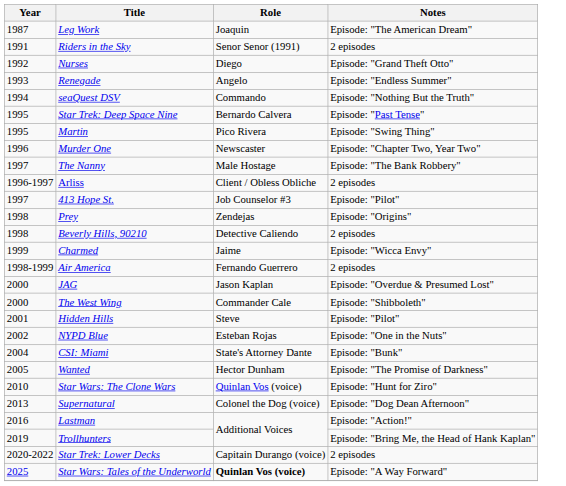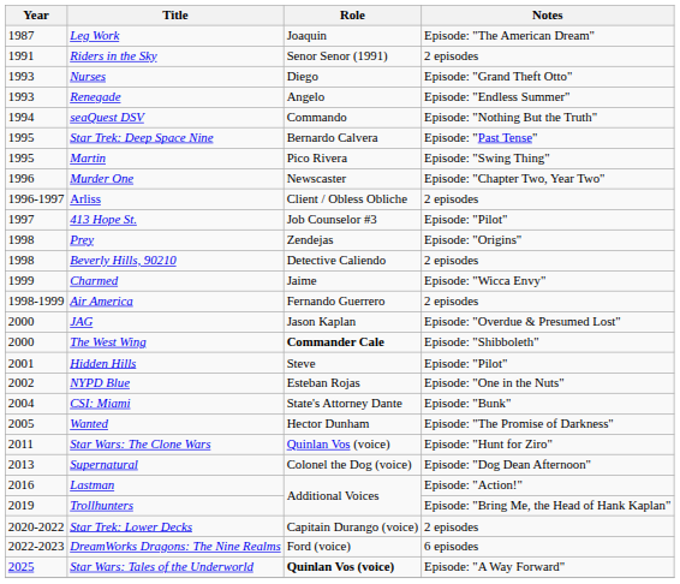 <table class="wikitable sortable">
 <tr>
 <th>Year</th>
 <th>Title</th>
 <th>Role</th>
 <th>Notes</th>
 </tr>
 <tr>
 <td>1987</td>
 <td><em><a href='#'>Leg Work</a></em></td>
 <td>Joaquin</td>
 <td>Episode: "The American Dream"</td>
 </tr>
 <tr>
 <td>1991</td>
 <td><em><a href='#'>Riders in the Sky</a></em></td>
 <td>Senor Senor (1991)</td>
 <td>2 episodes</td>
 </tr>
 <tr>
-<td>1992</td>
+<td>1993</td>
 <td><em><a href='#'>Nurses</a></em></td>
 <td>Diego</td>
 <td>Episode: "Grand Theft Otto"</td>
 </tr>
 <tr>
 <td>1993</td>
 <td><em><a href='#'>Renegade</a></em></td>
 <td>Angelo</td>
 <td>Episode: "Endless Summer"</td>
 </tr>
 <tr>
 <td>1994</td>
 <td><em><a href='#'>seaQuest DSV</a></em></td>
 <td>Commando</td>
 <td>Episode: "Nothing But the Truth"</td>
 </tr>
 <tr>
 <td>1995</td>
 <td><em><a href='#'>Star Trek: Deep Space Nine</a></em></td>
 <td>Bernardo Calvera</td>
 <td>Episode: "<a href='#'>Past Tense</a>"</td>
 </tr>
 <tr>
 <td>1995</td>
 <td><em><a href='#'>Martin</a></em></td>
 <td>Pico Rivera</td>
 <td>Episode: "Swing Thing"</td>
 </tr>
 <tr>
 <td>1996</td>
 <td><em><a href='#'>Murder One</a></em></td>
 <td>Newscaster</td>
 <td>Episode: "Chapter Two, Year Two"</td>
-</tr>
-<tr>
-<td>1997</td>
-<td><em><a href='#'>The Nanny</a></em></td>
-<td>Male Hostage</td>
-<td>Episode: "The Bank Robbery"</td>
 </tr>
 <tr>
 <td>1996-1997</td>
 <td><a href='#'>Arliss</a></td>
 <td>Client / Obless Obliche</td>
 <td>2 episodes</td>
 </tr>
 <tr>
 <td>1997</td>
 <td><em><a href='#'>413 Hope St.</a></em></td>
 <td>Job Counselor #3</td>
 <td>Episode: "Pilot"</td>
 </tr>
 <tr>
 <td>1998</td>
 <td><em><a href='#'>Prey</a></em></td>
 <td>Zendejas</td>
 <td>Episode: "Origins"</td>
 </tr>
 <tr>
 <td>1998</td>
 <td><em><a href='#'>Beverly Hills, 90210</a></em></td>
 <td>Detective Caliendo</td>
 <td>2 episodes</td>
 </tr>
 <tr>
 <td>1999</td>
 <td><em><a href='#'>Charmed</a></em></td>
 <td>Jaime</td>
 <td>Episode: "Wicca Envy"</td>
 </tr>
 <tr>
 <td>1998-1999</td>
 <td><em><a href='#'>Air America</a></em></td>
 <td>Fernando Guerrero</td>
 <td>2 episodes</td>
 </tr>
 <tr>
 <td>2000</td>
 <td><em><a href='#'>JAG</a></em></td>
 <td>Jason Kaplan</td>
 <td>Episode: "Overdue & Presumed Lost"</td>
 </tr>
 <tr>
 <td>2000</td>
 <td><em><a href='#'>The West Wing</a></em></td>
-<td>Commander Cale</td>
+<td><strong>Commander Cale</strong></td>
 <td>Episode: "Shibboleth"</td>
 </tr>
 <tr>
 <td>2001</td>
 <td><em><a href='#'>Hidden Hills</a></em></td>
 <td>Steve</td>
 <td>Episode: "Pilot"</td>
 </tr>
 <tr>
 <td>2002</td>
 <td><em><a href='#'>NYPD Blue</a></em></td>
 <td>Esteban Rojas</td>
 <td>Episode: "One in the Nuts"</td>
 </tr>
 <tr>
 <td>2004</td>
 <td><em><a href='#'>CSI: Miami</a></em></td>
 <td>State's Attorney Dante</td>
 <td>Episode: "Bunk"</td>
 </tr>
 <tr>
 <td>2005</td>
 <td><em><a href='#'>Wanted</a></em></td>
 <td>Hector Dunham</td>
 <td>Episode: "The Promise of Darkness"</td>
 </tr>
 <tr>
-<td>2010</td>
+<td>2011</td>
 <td><em><a href='#'>Star Wars: The Clone Wars</a></em></td>
 <td><a href='#'>Quinlan Vos</a> (voice)</td>
 <td>Episode: "Hunt for Ziro"</td>
 </tr>
 <tr>
 <td>2013</td>
 <td><em><a href='#'>Supernatural</a></em></td>
 <td>Colonel the Dog (voice)</td>
 <td>Episode: "Dog Dean Afternoon"</td>
 </tr>
 <tr>
 <td>2016</td>
 <td><em><a href='#'>Lastman</a></em></td>
 <td rowspan=2>Additional Voices</td>
 <td>Episode: "Action!"</td>
 </tr>
 <tr>
 <td>2019</td>
 <td><em><a href='#'>Trollhunters</a></em></td>
 <td>Episode: "Bring Me, the Head of Hank Kaplan"</td>
 </tr>
 <tr>
 <td>2020-2022</td>
 <td><em><a href='#'>Star Trek: Lower Decks</a></em></td>
 <td>Capitain Durango (voice)</td>
 <td>2 episodes</td>
 </tr>
 <tr>
+<td>2022-2023</td>
+<td><em><a href='#'>DreamWorks Dragons: The Nine Realms</a></em></td>
+<td>Ford (voice)</td>
+<td>6 episodes</td>
+</tr>
+<tr>
 <td><a href='#'>2025</a></td>
 <td><em><a href='#'>Star Wars: Tales of the Underworld</a></em></td>
 <td><strong>Quinlan Vos (voice)</strong></td>
 <td>Episode: "A Way Forward"</td>
 </tr>
 <tr>
 </tr>
 </table>
